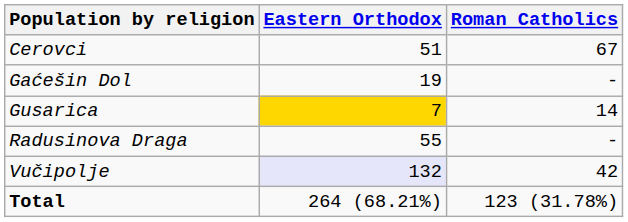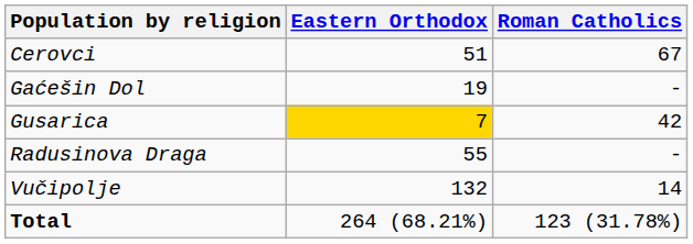 <table class="wikitable sortable">
 <tr>
 <th>Population by religion</th>
 <th><a href='#'>Eastern Orthodox</a></th>
 <th><a href='#'>Roman Catholics</a></th>
 </tr>
 <tr>
 <td><em>Cerovci</em></td>
 <td align="right">51</td>
 <td align="right">67</td>
 </tr>
 <tr>
 <td><em>Gaćešin Dol</em></td>
 <td align="right">19</td>
 <td align="right">-</td>
 </tr>
 <tr>
 <td><em>Gusarica</em></td>
 <td align="right" style="background: gold;">7</td>
-<td align="right">14</td>
+<td align="right">42</td>
 </tr>
 <tr>
 <td><em>Radusinova Draga</em></td>
 <td align="right">55</td>
 <td align="right">-</td>
 </tr>
 <tr>
 <td><em>Vučipolje</em></td>
-<td align="right" style="background: lavender;">132</td>
-<td align="right">42</td>
+<td align="right">132</td>
+<td align="right">14</td>
 </tr>
 <tr>
 <td><strong>Total</strong></td>
 <td align="right">264 (68.21%)</td>
 <td align="right">123 (31.78%)</td>
 </tr>
 </table>
